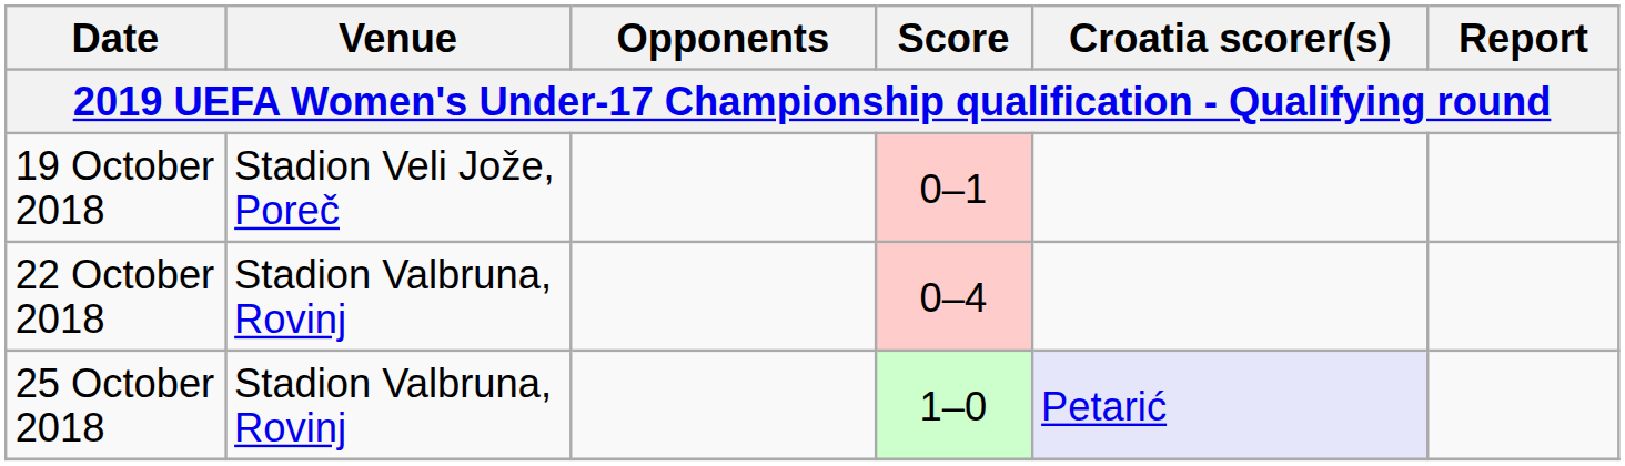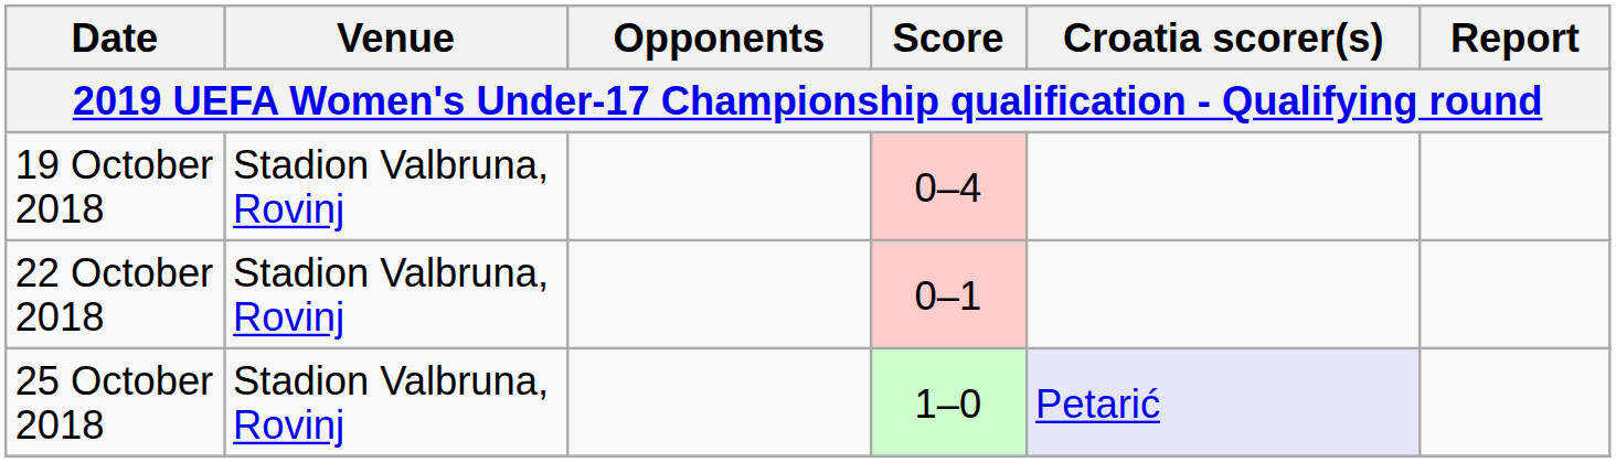 <table class="wikitable" style="font-size:95%;">
 <tr>
 <th width=125>Date</th>
 <th width=260>Venue</th>
 <th width=170>Opponents</th>
 <th width= 75>Score</th>
 <th width=320>Croatia scorer(s)</th>
 <th width=100>Report</th>
 </tr>
 <tr>
 <th colspan=7><a href='#'>2019 UEFA Women's Under-17 Championship qualification - Qualifying round</a></th>
 </tr>
 <tr>
 <td>19 October 2018</td>
-<td>Stadion Veli Jože, <a href='#'>Poreč</a></td>
+<td>Stadion Valbruna, <a href='#'>Rovinj</a></td>
 <td></td>
-<td align=center bgcolor=#FFCCCC>0–1</td>
+<td align=center bgcolor=#FFCCCC>0–4</td>
 <td></td>
 <td></td>
 </tr>
 <tr>
 <td>22 October 2018</td>
 <td>Stadion Valbruna, <a href='#'>Rovinj</a></td>
 <td></td>
-<td align=center bgcolor=#FFCCCC>0–4</td>
+<td align=center bgcolor=#FFCCCC>0–1</td>
 <td></td>
 <td></td>
 </tr>
 <tr>
 <td>25 October 2018</td>
 <td>Stadion Valbruna, <a href='#'>Rovinj</a></td>
 <td></td>
 <td align=center bgcolor=#CCFFCC>1–0</td>
 <td style="background: lavender;"><a href='#'>Petarić</a></td>
 <td></td>
 </tr>
 <tr>
 </tr>
 </table>
